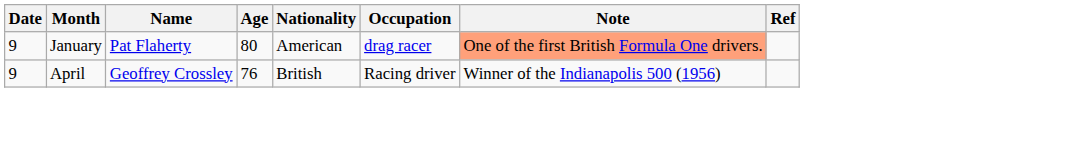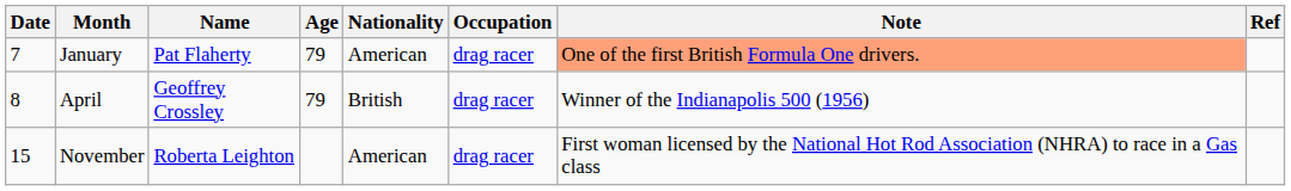 <table class="wikitable" style="font-size:85%;">
 <tr>
 <th>Date</th>
 <th>Month</th>
 <th>Name</th>
 <th>Age</th>
 <th>Nationality</th>
 <th>Occupation</th>
 <th>Note</th>
 <th>Ref</th>
 </tr>
 <tr>
-<td>9</td>
+<td>7</td>
 <td>January</td>
 <td><a href='#'>Pat Flaherty</a></td>
-<td>80</td>
+<td>79</td>
 <td>American</td>
 <td><a href='#'>drag racer</a></td>
 <td style="background: lightsalmon;">One of the first British <a href='#'>Formula One</a> drivers.</td>
 <td></td>
 </tr>
 <tr>
-<td>9</td>
+<td>8</td>
 <td>April</td>
 <td><a href='#'>Geoffrey Crossley</a></td>
-<td>76</td>
+<td>79</td>
 <td>British</td>
-<td>Racing driver</td>
+<td><a href='#'>drag racer</a></td>
 <td>Winner of the <a href='#'>Indianapolis 500</a> (<a href='#'>1956</a>)</td>
 <td></td>
 </tr>
+<tr>
+<td>15</td>
+<td>November</td>
+<td><a href='#'>Roberta Leighton</a></td>
+<td></td>
+<td>American</td>
+<td><a href='#'>drag racer</a></td>
+<td>First woman licensed by the <a href='#'>National Hot Rod Association</a> (NHRA) to race in a <a href='#'>Gas</a> class</td>
+<td></td>
+</tr>
 </table>
